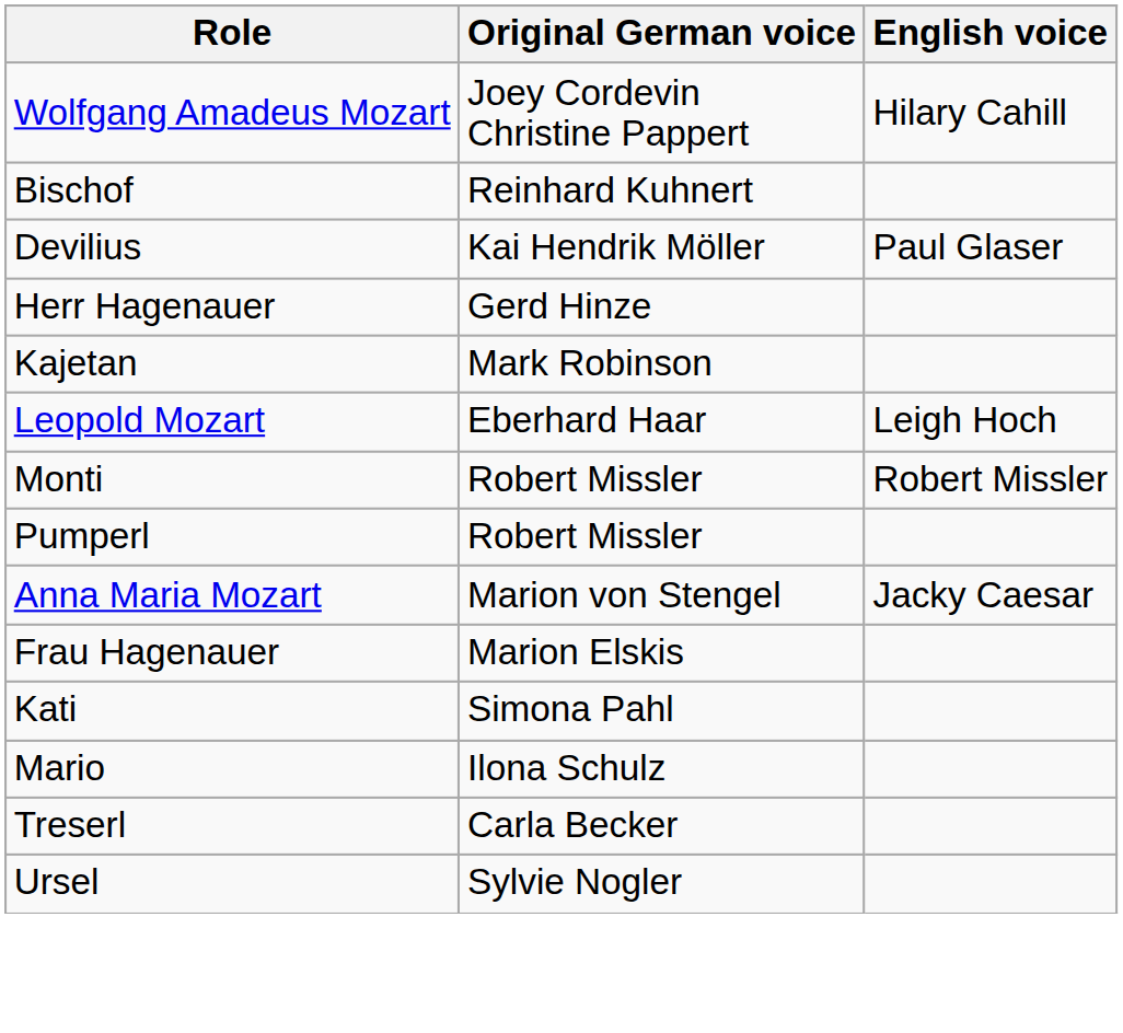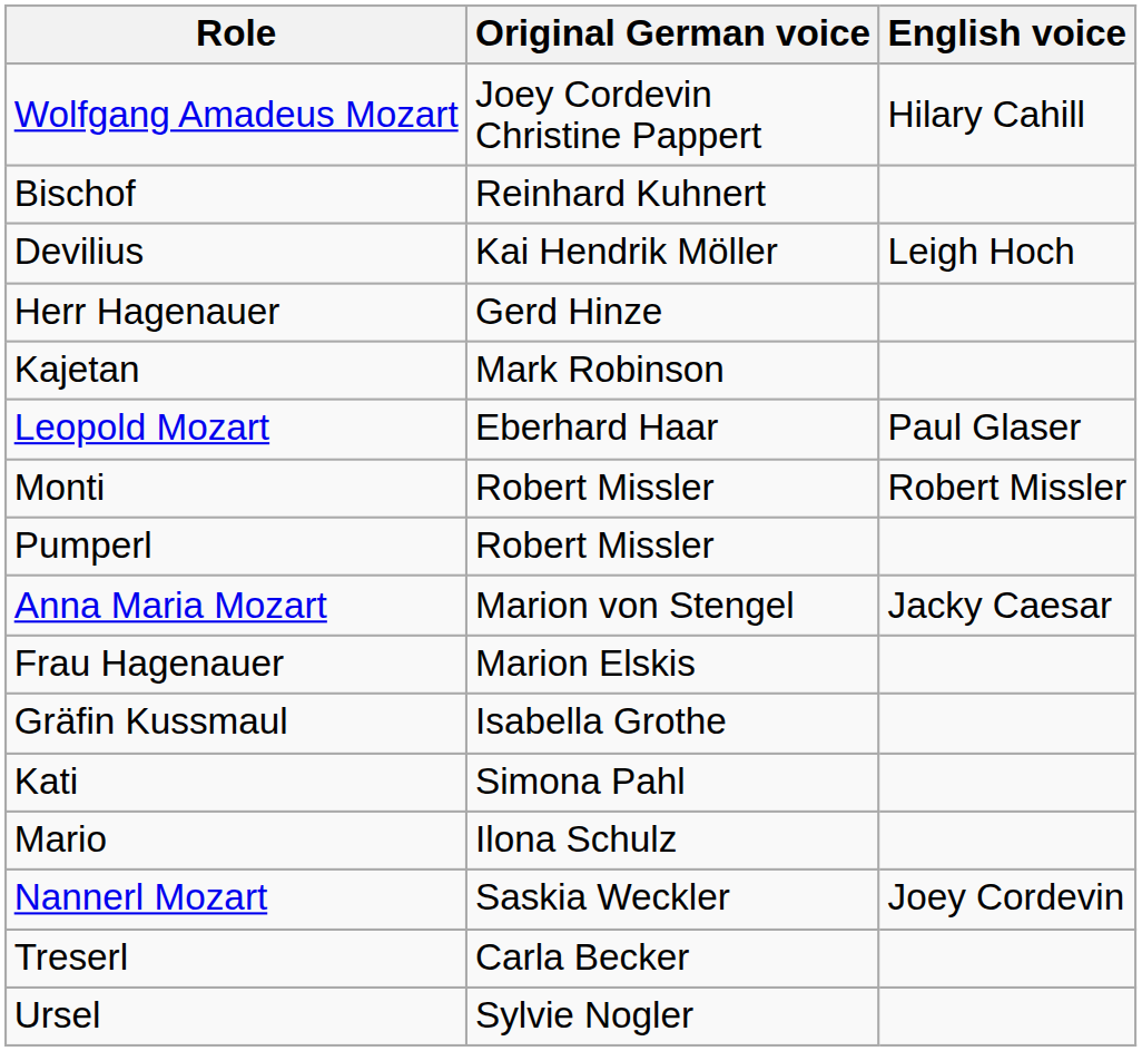 <table class="wikitable">
 <tr>
 <th>Role</th>
 <th>Original German voice</th>
 <th>English voice</th>
 </tr>
 <tr>
 <td><a href='#'>Wolfgang Amadeus Mozart</a></td>
 <td>Joey Cordevin<br>Christine Pappert</td>
 <td>Hilary Cahill</td>
 </tr>
 <tr>
 <td>Bischof</td>
 <td>Reinhard Kuhnert</td>
 <td></td>
 </tr>
 <tr>
 <td>Devilius</td>
 <td>Kai Hendrik Möller</td>
-<td>Paul Glaser</td>
+<td>Leigh Hoch</td>
 </tr>
 <tr>
 <td>Herr Hagenauer</td>
 <td>Gerd Hinze</td>
 <td></td>
 </tr>
 <tr>
 <td>Kajetan</td>
 <td>Mark Robinson</td>
 <td></td>
 </tr>
 <tr>
 <td><a href='#'>Leopold Mozart</a></td>
 <td>Eberhard Haar</td>
-<td>Leigh Hoch</td>
+<td>Paul Glaser</td>
 </tr>
 <tr>
 <td>Monti</td>
 <td>Robert Missler</td>
 <td>Robert Missler</td>
 </tr>
 <tr>
 <td>Pumperl</td>
 <td>Robert Missler</td>
 <td></td>
 </tr>
 <tr>
 <td><a href='#'>Anna Maria Mozart</a></td>
 <td>Marion von Stengel</td>
 <td>Jacky Caesar</td>
 </tr>
 <tr>
 <td>Frau Hagenauer</td>
 <td>Marion Elskis</td>
 <td></td>
 </tr>
 <tr>
+<td>Gräfin Kussmaul</td>
+<td>Isabella Grothe</td>
+<td></td>
+</tr>
+<tr>
 <td>Kati</td>
 <td>Simona Pahl</td>
 <td></td>
 </tr>
 <tr>
 <td>Mario</td>
 <td>Ilona Schulz</td>
 <td></td>
+</tr>
+<tr>
+<td><a href='#'>Nannerl Mozart</a></td>
+<td>Saskia Weckler</td>
+<td>Joey Cordevin</td>
 </tr>
 <tr>
 <td>Treserl</td>
 <td>Carla Becker</td>
 <td></td>
 </tr>
 <tr>
 <td>Ursel</td>
 <td>Sylvie Nogler</td>
 <td></td>
 </tr>
 </table>
